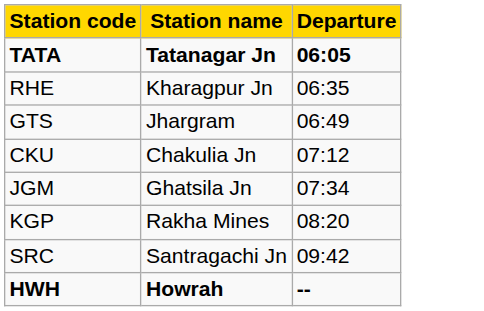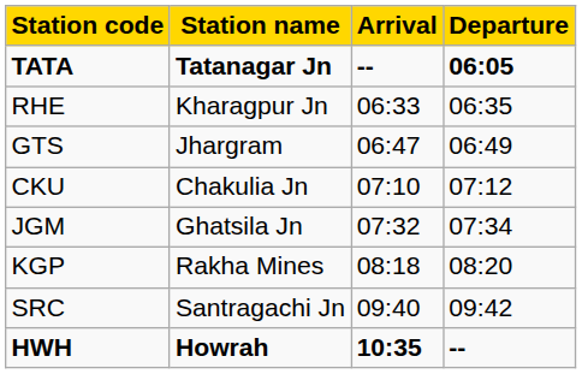 <table class="wikitable">
 <tr>
 <th style="background-color:#FFD700">Station code</th>
 <th ! style="background-color:#FFD700">Station name</th>
+<th ! style="background-color:#FFD700">Arrival</th>
 <th ! style="background-color:#FFD700">Departure</th>
 </tr>
 <tr>
 <td valign="top"><strong>TATA</strong></td>
 <td valign="top"><strong>Tatanagar Jn</strong></td>
+<td valign="top"><strong>--</strong></td>
 <td valign="top"><strong>06:05</strong></td>
 </tr>
 <tr>
 <td valign="top">RHE</td>
 <td valign="top">Kharagpur Jn</td>
+<td valign="top">06:33</td>
 <td valign="top">06:35</td>
 </tr>
 <tr>
 <td valign="top">GTS</td>
 <td valign="top">Jhargram</td>
+<td valign="top">06:47</td>
 <td valign="top">06:49</td>
 </tr>
 <tr>
 <td valign="top">CKU</td>
 <td valign="top">Chakulia Jn</td>
+<td valign="top">07:10</td>
 <td valign="top">07:12</td>
 </tr>
 <tr>
 <td valign="top">JGM</td>
 <td valign="top">Ghatsila Jn</td>
+<td valign="top">07:32</td>
 <td valign="top">07:34</td>
 </tr>
 <tr>
 <td valign="top">KGP</td>
 <td valign="top">Rakha Mines</td>
+<td valign="top">08:18</td>
 <td valign="top">08:20</td>
 </tr>
 <tr>
 <td valign="top">SRC</td>
 <td valign="top">Santragachi Jn</td>
+<td valign="top">09:40</td>
 <td valign="top">09:42</td>
 </tr>
 <tr>
 <td valign="top"><strong>HWH</strong></td>
 <td valign="top"><strong>Howrah</strong></td>
+<td valign="top"><strong>10:35</strong></td>
 <td valign="top"><strong>--</strong></td>
 </tr>
 </table>
